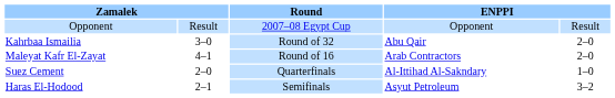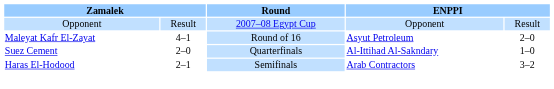 <table style="width:100%; text-align:center;">
 <tr style="vertical-align:top; background:#9cf;">
 <th colspan=2 style="width:1*">Zamalek</th>
 <th><strong>Round</strong></th>
 <th colspan=2 style="width:1*">ENPPI</th>
 </tr>
 <tr style="vertical-align:top; background:#c1e0ff;">
 <td>Opponent</td>
 <td>Result</td>
 <td><a href='#'>2007–08 Egypt Cup</a></td>
 <td>Opponent</td>
 <td>Result</td>
 </tr>
 <tr>
-<td align=left><a href='#'>Kahrbaa Ismailia</a></td>
-<td>3–0</td>
-<td style="background:#c1e0ff;">Round of 32</td>
-<td align=left><a href='#'>Abu Qair</a></td>
-<td>2–0</td>
-</tr>
-<tr>
 <td align=left><a href='#'>Maleyat Kafr El-Zayat</a></td>
 <td>4–1</td>
 <td style="background:#c1e0ff;">Round of 16</td>
-<td align=left><a href='#'>Arab Contractors</a></td>
+<td align=left><a href='#'>Asyut Petroleum</a></td>
 <td>2–0</td>
 </tr>
 <tr>
 <td align=left><a href='#'>Suez Cement</a></td>
 <td>2–0</td>
 <td style="background:#c1e0ff;">Quarterfinals</td>
 <td align=left><a href='#'>Al-Ittihad Al-Sakndary</a></td>
 <td>1–0</td>
 </tr>
 <tr>
 <td align=left><a href='#'>Haras El-Hodood</a></td>
 <td>2–1</td>
 <td style="background:#c1e0ff;">Semifinals</td>
-<td align=left><a href='#'>Asyut Petroleum</a></td>
+<td align=left><a href='#'>Arab Contractors</a></td>
 <td>3–2</td>
 </tr>
 </table>
